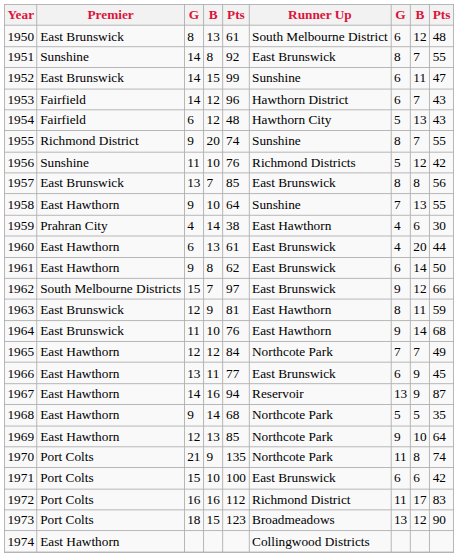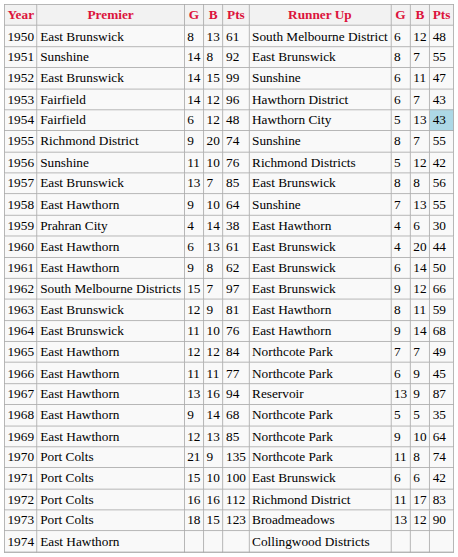 <table class="wikitable">
 <tr>
 <th style="color:crimson">Year</th>
 <th style="color:crimson">Premier</th>
 <th style="color:crimson">G</th>
 <th style="color:crimson">B</th>
 <th style="color:crimson">Pts</th>
 <th style="color:crimson">Runner Up</th>
 <th style="color:crimson">G</th>
 <th style="color:crimson">B</th>
 <th style="color:crimson">Pts</th>
 </tr>
 <tr>
 <td>1950</td>
 <td>East Brunswick</td>
 <td>8</td>
 <td>13</td>
 <td>61</td>
 <td>South Melbourne District</td>
 <td>6</td>
 <td>12</td>
 <td>48</td>
 </tr>
 <tr>
 <td>1951</td>
 <td>Sunshine</td>
 <td>14</td>
 <td>8</td>
 <td>92</td>
 <td>East Brunswick</td>
 <td>8</td>
 <td>7</td>
 <td>55</td>
 </tr>
 <tr>
 <td>1952</td>
 <td>East Brunswick</td>
 <td>14</td>
 <td>15</td>
 <td>99</td>
 <td>Sunshine</td>
 <td>6</td>
 <td>11</td>
 <td>47</td>
 </tr>
 <tr>
 <td>1953</td>
 <td>Fairfield</td>
 <td>14</td>
 <td>12</td>
 <td>96</td>
 <td>Hawthorn District</td>
 <td>6</td>
 <td>7</td>
 <td>43</td>
 </tr>
 <tr>
 <td>1954</td>
 <td>Fairfield</td>
 <td>6</td>
 <td>12</td>
 <td>48</td>
 <td>Hawthorn City</td>
 <td>5</td>
 <td>13</td>
-<td>43</td>
+<td style="background: lightblue;">43</td>
 </tr>
 <tr>
 <td>1955</td>
 <td>Richmond District</td>
 <td>9</td>
 <td>20</td>
 <td>74</td>
 <td>Sunshine</td>
 <td>8</td>
 <td>7</td>
 <td>55</td>
 </tr>
 <tr>
 <td>1956</td>
 <td>Sunshine</td>
 <td>11</td>
 <td>10</td>
 <td>76</td>
 <td>Richmond Districts</td>
 <td>5</td>
 <td>12</td>
 <td>42</td>
 </tr>
 <tr>
 <td>1957</td>
 <td>East Brunswick</td>
 <td>13</td>
 <td>7</td>
 <td>85</td>
 <td>East Brunswick</td>
 <td>8</td>
 <td>8</td>
 <td>56</td>
 </tr>
 <tr>
 <td>1958</td>
 <td>East Hawthorn</td>
 <td>9</td>
 <td>10</td>
 <td>64</td>
 <td>Sunshine</td>
 <td>7</td>
 <td>13</td>
 <td>55</td>
 </tr>
 <tr>
 <td>1959</td>
 <td>Prahran City</td>
 <td>4</td>
 <td>14</td>
 <td>38</td>
 <td>East Hawthorn</td>
 <td>4</td>
 <td>6</td>
 <td>30</td>
 </tr>
 <tr>
 <td>1960</td>
 <td>East Hawthorn</td>
 <td>6</td>
 <td>13</td>
 <td>61</td>
 <td>East Brunswick</td>
 <td>4</td>
 <td>20</td>
 <td>44</td>
 </tr>
 <tr>
 <td>1961</td>
 <td>East Hawthorn</td>
 <td>9</td>
 <td>8</td>
 <td>62</td>
 <td>East Brunswick</td>
 <td>6</td>
 <td>14</td>
 <td>50</td>
 </tr>
 <tr>
 <td>1962</td>
 <td>South Melbourne Districts</td>
 <td>15</td>
 <td>7</td>
 <td>97</td>
 <td>East Brunswick</td>
 <td>9</td>
 <td>12</td>
 <td>66</td>
 </tr>
 <tr>
 <td>1963</td>
 <td>East Brunswick</td>
 <td>12</td>
 <td>9</td>
 <td>81</td>
 <td>East Hawthorn</td>
 <td>8</td>
 <td>11</td>
 <td>59</td>
 </tr>
 <tr>
 <td>1964</td>
 <td>East Brunswick</td>
 <td>11</td>
 <td>10</td>
 <td>76</td>
 <td>East Hawthorn</td>
 <td>9</td>
 <td>14</td>
 <td>68</td>
 </tr>
 <tr>
 <td>1965</td>
 <td>East Hawthorn</td>
 <td>12</td>
 <td>12</td>
 <td>84</td>
 <td>Northcote Park</td>
 <td>7</td>
 <td>7</td>
 <td>49</td>
 </tr>
 <tr>
 <td>1966</td>
 <td>East Hawthorn</td>
-<td>13</td>
+<td>11</td>
 <td>11</td>
 <td>77</td>
-<td>East Brunswick</td>
+<td>Northcote Park</td>
 <td>6</td>
 <td>9</td>
 <td>45</td>
 </tr>
 <tr>
 <td>1967</td>
 <td>East Hawthorn</td>
-<td>14</td>
+<td>13</td>
 <td>16</td>
 <td>94</td>
 <td>Reservoir</td>
 <td>13</td>
 <td>9</td>
 <td>87</td>
 </tr>
 <tr>
 <td>1968</td>
 <td>East Hawthorn</td>
 <td>9</td>
 <td>14</td>
 <td>68</td>
 <td>Northcote Park</td>
 <td>5</td>
 <td>5</td>
 <td>35</td>
 </tr>
 <tr>
 <td>1969</td>
 <td>East Hawthorn</td>
 <td>12</td>
 <td>13</td>
 <td>85</td>
 <td>Northcote Park</td>
 <td>9</td>
 <td>10</td>
 <td>64</td>
 </tr>
 <tr>
 <td>1970</td>
 <td>Port Colts</td>
 <td>21</td>
 <td>9</td>
 <td>135</td>
 <td>Northcote Park</td>
 <td>11</td>
 <td>8</td>
 <td>74</td>
 </tr>
 <tr>
 <td>1971</td>
 <td>Port Colts</td>
 <td>15</td>
 <td>10</td>
 <td>100</td>
 <td>East Brunswick</td>
 <td>6</td>
 <td>6</td>
 <td>42</td>
 </tr>
 <tr>
 <td>1972</td>
 <td>Port Colts</td>
 <td>16</td>
 <td>16</td>
 <td>112</td>
 <td>Richmond District</td>
 <td>11</td>
 <td>17</td>
 <td>83</td>
 </tr>
 <tr>
 <td>1973</td>
 <td>Port Colts</td>
 <td>18</td>
 <td>15</td>
 <td>123</td>
 <td>Broadmeadows</td>
 <td>13</td>
 <td>12</td>
 <td>90</td>
 </tr>
 <tr>
 <td>1974</td>
 <td>East Hawthorn</td>
 <td></td>
 <td></td>
 <td></td>
 <td>Collingwood Districts</td>
 <td></td>
 <td></td>
 <td></td>
 </tr>
 <tr>
 </tr>
 </table>
